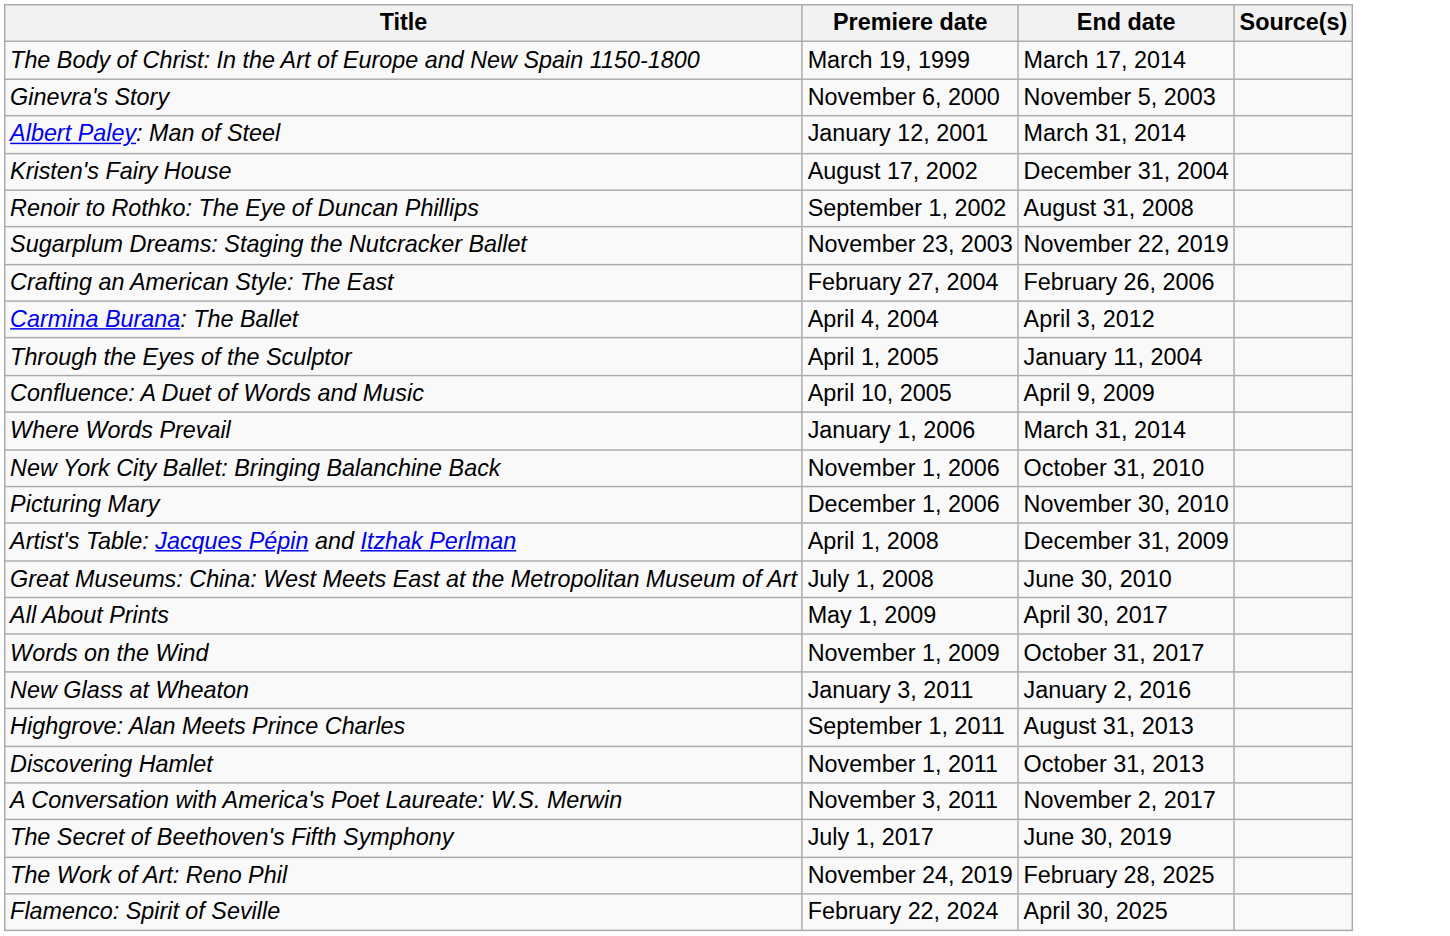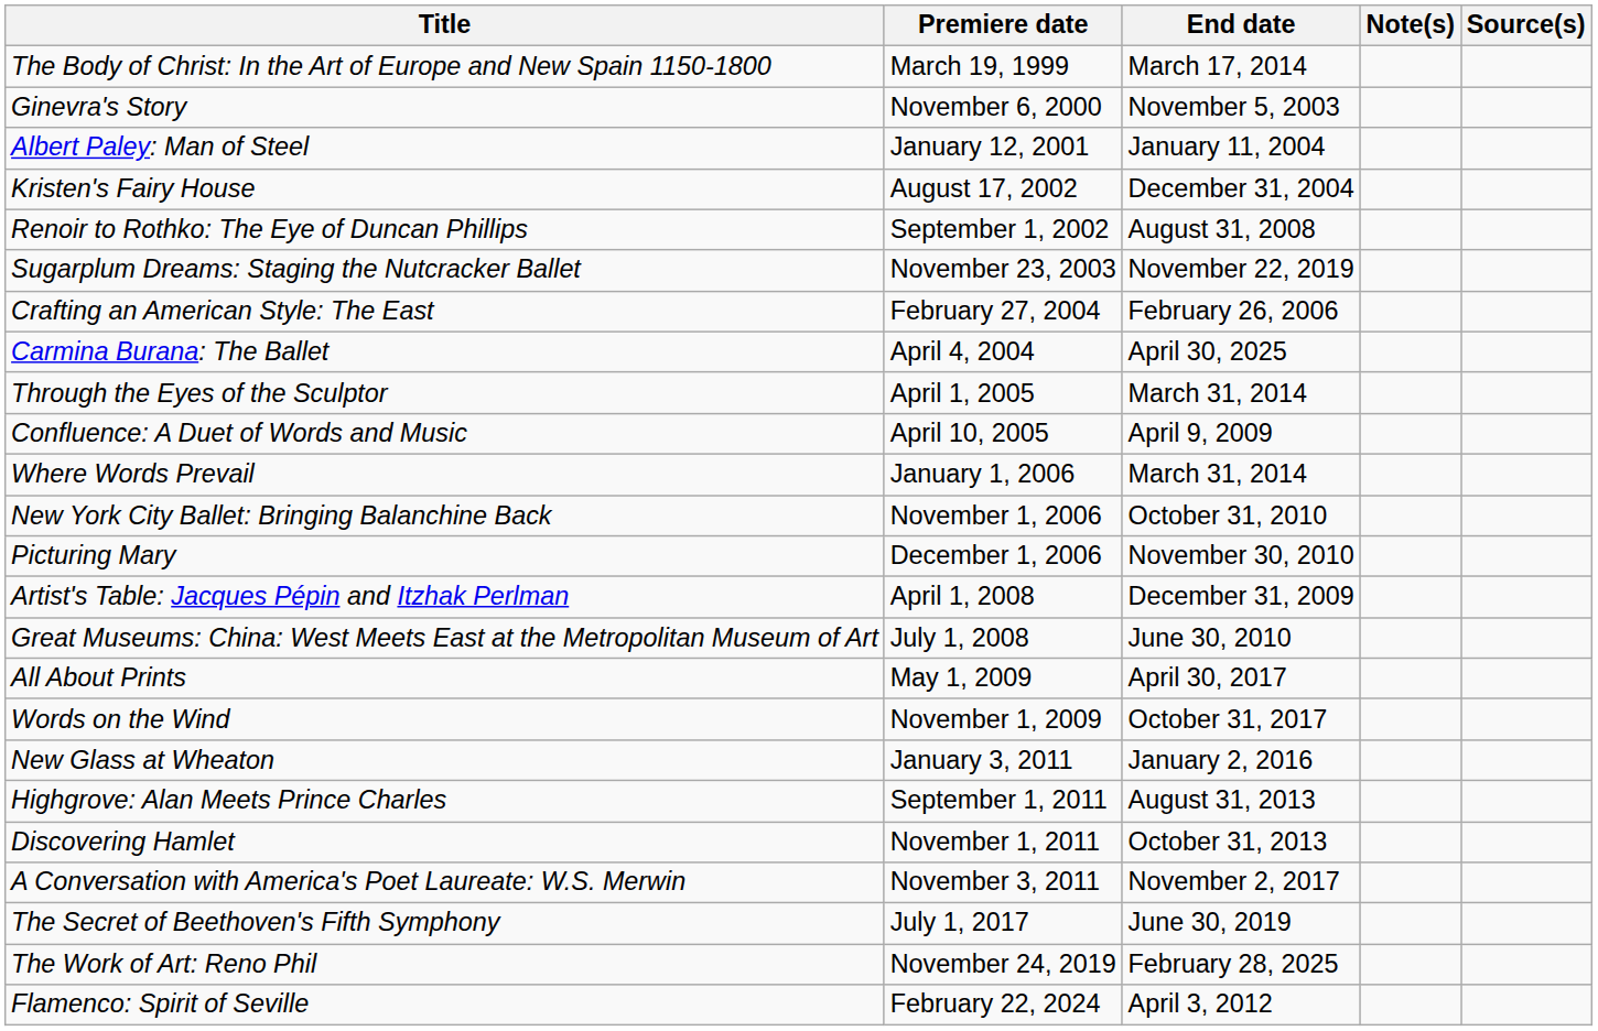 <table class="wikitable sortable">
 <tr>
 <th>Title</th>
 <th>Premiere date</th>
 <th>End date</th>
+<th>Note(s)</th>
 <th>Source(s)</th>
 </tr>
 <tr>
 <td><em>The Body of Christ: In the Art of Europe and New Spain 1150-1800</em></td>
 <td>March 19, 1999</td>
 <td>March 17, 2014</td>
 <td></td>
+<td></td>
 </tr>
 <tr>
 <td><em>Ginevra's Story</em></td>
 <td>November 6, 2000</td>
 <td>November 5, 2003</td>
 <td></td>
+<td></td>
 </tr>
 <tr>
 <td><em><a href='#'>Albert Paley</a>: Man of Steel</em></td>
 <td>January 12, 2001</td>
-<td>March 31, 2014</td>
+<td>January 11, 2004</td>
+<td></td>
 <td></td>
 </tr>
 <tr>
 <td><em>Kristen's Fairy House</em></td>
 <td>August 17, 2002</td>
 <td>December 31, 2004</td>
 <td></td>
+<td></td>
 </tr>
 <tr>
 <td><em>Renoir to Rothko: The Eye of Duncan Phillips</em></td>
 <td>September 1, 2002</td>
 <td>August 31, 2008</td>
+<td></td>
 <td></td>
 </tr>
 <tr>
 <td><em>Sugarplum Dreams: Staging the Nutcracker Ballet</em></td>
 <td>November 23, 2003</td>
 <td>November 22, 2019</td>
 <td></td>
+<td></td>
 </tr>
 <tr>
 <td><em>Crafting an American Style: The East</em></td>
 <td>February 27, 2004</td>
 <td>February 26, 2006</td>
 <td></td>
+<td></td>
 </tr>
 <tr>
 <td><em><a href='#'>Carmina Burana</a>: The Ballet</em></td>
 <td>April 4, 2004</td>
-<td>April 3, 2012</td>
+<td>April 30, 2025</td>
+<td></td>
 <td></td>
 </tr>
 <tr>
 <td><em>Through the Eyes of the Sculptor</em></td>
 <td>April 1, 2005</td>
-<td>January 11, 2004</td>
+<td>March 31, 2014</td>
+<td></td>
 <td></td>
 </tr>
 <tr>
 <td><em>Confluence: A Duet of Words and Music</em></td>
 <td>April 10, 2005</td>
 <td>April 9, 2009</td>
 <td></td>
+<td></td>
 </tr>
 <tr>
 <td><em>Where Words Prevail</em></td>
 <td>January 1, 2006</td>
 <td>March 31, 2014</td>
+<td></td>
 <td></td>
 </tr>
 <tr>
 <td><em>New York City Ballet: Bringing Balanchine Back</em></td>
 <td>November 1, 2006</td>
 <td>October 31, 2010</td>
 <td></td>
+<td></td>
 </tr>
 <tr>
 <td><em>Picturing Mary</em></td>
 <td>December 1, 2006</td>
 <td>November 30, 2010</td>
+<td></td>
 <td></td>
 </tr>
 <tr>
 <td><em>Artist's Table: <a href='#'>Jacques Pépin</a> and <a href='#'>Itzhak Perlman</a></em></td>
 <td>April 1, 2008</td>
 <td>December 31, 2009</td>
 <td></td>
+<td></td>
 </tr>
 <tr>
 <td><em>Great Museums: China: West Meets East at the Metropolitan Museum of Art</em></td>
 <td>July 1, 2008</td>
 <td>June 30, 2010</td>
+<td></td>
 <td></td>
 </tr>
 <tr>
 <td><em>All About Prints</em></td>
 <td>May 1, 2009</td>
 <td>April 30, 2017</td>
 <td></td>
+<td></td>
 </tr>
 <tr>
 <td><em>Words on the Wind</em></td>
 <td>November 1, 2009</td>
 <td>October 31, 2017</td>
+<td></td>
 <td></td>
 </tr>
 <tr>
 <td><em>New Glass at Wheaton</em></td>
 <td>January 3, 2011</td>
 <td>January 2, 2016</td>
 <td></td>
+<td></td>
 </tr>
 <tr>
 <td><em>Highgrove: Alan Meets Prince Charles</em></td>
 <td>September 1, 2011</td>
 <td>August 31, 2013</td>
+<td></td>
 <td></td>
 </tr>
 <tr>
 <td><em>Discovering Hamlet</em></td>
 <td>November 1, 2011</td>
 <td>October 31, 2013</td>
 <td></td>
+<td></td>
 </tr>
 <tr>
 <td><em>A Conversation with America's Poet Laureate: W.S. Merwin</em></td>
 <td>November 3, 2011</td>
 <td>November 2, 2017</td>
+<td></td>
 <td></td>
 </tr>
 <tr>
 <td><em>The Secret of Beethoven's Fifth Symphony</em></td>
 <td>July 1, 2017</td>
 <td>June 30, 2019</td>
 <td></td>
+<td></td>
 </tr>
 <tr>
 <td><em>The Work of Art: Reno Phil</em></td>
 <td>November 24, 2019</td>
 <td>February 28, 2025</td>
 <td></td>
+<td></td>
 </tr>
 <tr>
 <td><em>Flamenco: Spirit of Seville</em></td>
 <td>February 22, 2024</td>
-<td>April 30, 2025</td>
+<td>April 3, 2012</td>
+<td></td>
 <td></td>
 </tr>
 </table>
